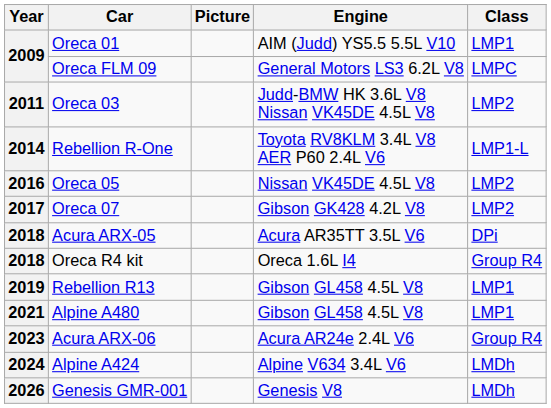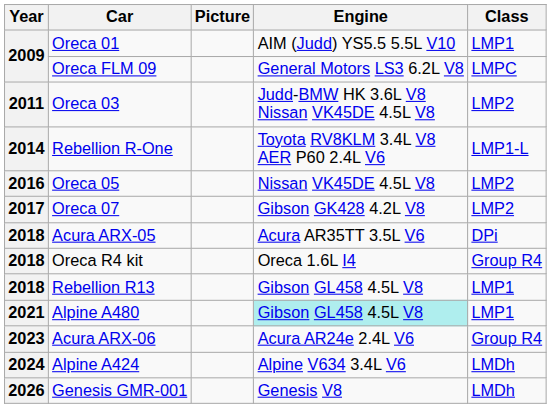 <table class="wikitable">
 <tr>
 <th>Year</th>
 <th>Car</th>
 <th>Picture</th>
 <th>Engine</th>
 <th>Class</th>
 </tr>
 <tr>
 <th rowspan=2>2009</th>
 <td><a href='#'>Oreca 01</a></td>
 <td></td>
 <td>AIM (<a href='#'>Judd</a>) YS5.5 5.5L <a href='#'>V10</a></td>
 <td><a href='#'>LMP1</a></td>
 </tr>
 <tr>
 <td><a href='#'>Oreca FLM 09</a></td>
 <td></td>
 <td><a href='#'>General Motors</a> <a href='#'>LS3</a> 6.2L <a href='#'>V8</a></td>
 <td><a href='#'>LMPC</a></td>
 </tr>
 <tr>
 <th>2011</th>
 <td><a href='#'>Oreca 03</a></td>
 <td></td>
 <td><a href='#'>Judd</a>-<a href='#'>BMW</a> HK 3.6L <a href='#'>V8</a> <br> <a href='#'>Nissan</a> <a href='#'>VK45DE</a> 4.5L <a href='#'>V8</a></td>
 <td><a href='#'>LMP2</a></td>
 </tr>
 <tr>
 <th>2014</th>
 <td><a href='#'>Rebellion R-One</a></td>
 <td></td>
 <td><a href='#'>Toyota</a> <a href='#'>RV8KLM</a> 3.4L <a href='#'>V8</a> <br> <a href='#'>AER</a> P60 2.4L <a href='#'>V6</a></td>
 <td><a href='#'>LMP1-L</a></td>
 </tr>
 <tr>
 <th>2016</th>
 <td><a href='#'>Oreca 05</a></td>
 <td></td>
 <td><a href='#'>Nissan</a> <a href='#'>VK45DE</a> 4.5L <a href='#'>V8</a></td>
 <td><a href='#'>LMP2</a></td>
 </tr>
 <tr>
 <th>2017</th>
 <td><a href='#'>Oreca 07</a></td>
 <td></td>
 <td><a href='#'>Gibson</a> <a href='#'>GK428</a> 4.2L <a href='#'>V8</a></td>
 <td><a href='#'>LMP2</a></td>
 </tr>
 <tr>
 <th>2018</th>
 <td><a href='#'>Acura ARX-05</a></td>
 <td></td>
 <td><a href='#'>Acura</a> AR35TT 3.5L <a href='#'>V6</a></td>
 <td><a href='#'>DPi</a></td>
 </tr>
 <tr>
 <th>2018</th>
 <td>Oreca R4 kit</td>
 <td></td>
 <td>Oreca 1.6L <a href='#'>I4</a></td>
 <td><a href='#'>Group R4</a></td>
 </tr>
 <tr>
-<th>2019</th>
+<th>2018</th>
 <td><a href='#'>Rebellion R13</a></td>
 <td></td>
 <td><a href='#'>Gibson</a> <a href='#'>GL458</a> 4.5L <a href='#'>V8</a></td>
 <td><a href='#'>LMP1</a></td>
 </tr>
 <tr>
 <th>2021</th>
 <td><a href='#'>Alpine A480</a></td>
 <td></td>
-<td><a href='#'>Gibson</a> <a href='#'>GL458</a> 4.5L <a href='#'>V8</a></td>
+<td style="background: paleturquoise;"><a href='#'>Gibson</a> <a href='#'>GL458</a> 4.5L <a href='#'>V8</a></td>
 <td><a href='#'>LMP1</a></td>
 </tr>
 <tr>
 <th>2023</th>
 <td><a href='#'>Acura ARX-06</a></td>
 <td></td>
 <td><a href='#'>Acura AR24e</a> 2.4L <a href='#'>V6</a></td>
 <td><a href='#'>Group R4</a></td>
 </tr>
 <tr>
 <th>2024</th>
 <td><a href='#'>Alpine A424</a></td>
 <td></td>
 <td><a href='#'>Alpine</a> <a href='#'>V634</a> 3.4L <a href='#'>V6</a></td>
 <td><a href='#'>LMDh</a></td>
 </tr>
 <tr>
 <th>2026</th>
 <td><a href='#'>Genesis GMR-001</a></td>
 <td></td>
 <td><a href='#'>Genesis</a> <a href='#'>V8</a></td>
 <td><a href='#'>LMDh</a></td>
 </tr>
 </table>
